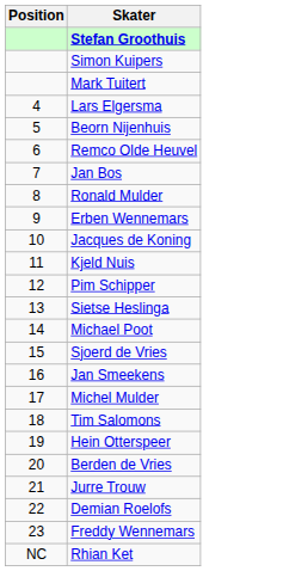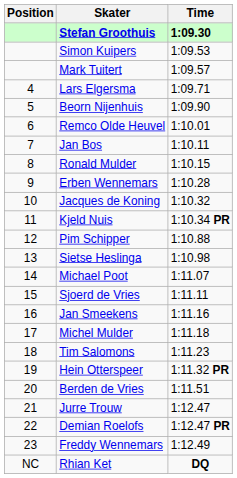 <table class="wikitable">
 <tr>
 <th>Position</th>
 <th>Skater</th>
+<th>Time</th>
 </tr>
 <tr bgcolor=ccffcc>
 <td align=center></td>
 <td><strong><a href='#'>Stefan Groothuis</a></strong></td>
+<td><strong>1:09.30</strong></td>
 </tr>
 <tr>
 <td align=center></td>
 <td><a href='#'>Simon Kuipers</a></td>
+<td>1:09.53</td>
 </tr>
 <tr>
 <td align=center></td>
 <td><a href='#'>Mark Tuitert</a></td>
+<td>1:09.57</td>
 </tr>
 <tr>
 <td align=center>4</td>
 <td><a href='#'>Lars Elgersma</a></td>
+<td>1:09.71</td>
 </tr>
 <tr>
 <td align=center>5</td>
 <td><a href='#'>Beorn Nijenhuis</a></td>
+<td>1:09.90</td>
 </tr>
 <tr>
 <td align=center>6</td>
 <td><a href='#'>Remco Olde Heuvel</a></td>
+<td>1:10.01</td>
 </tr>
 <tr>
 <td align=center>7</td>
 <td><a href='#'>Jan Bos</a></td>
+<td>1:10.11</td>
 </tr>
 <tr>
 <td align=center>8</td>
 <td><a href='#'>Ronald Mulder</a></td>
+<td>1:10.15</td>
 </tr>
 <tr>
 <td align=center>9</td>
 <td><a href='#'>Erben Wennemars</a></td>
+<td>1:10.28</td>
 </tr>
 <tr>
 <td align=center>10</td>
 <td><a href='#'>Jacques de Koning</a></td>
+<td>1:10.32</td>
 </tr>
 <tr>
 <td align=center>11</td>
 <td><a href='#'>Kjeld Nuis</a></td>
+<td>1:10.34 <strong>PR</strong></td>
 </tr>
 <tr>
 <td align=center>12</td>
 <td><a href='#'>Pim Schipper</a></td>
+<td>1:10.88</td>
 </tr>
 <tr>
 <td align=center>13</td>
 <td><a href='#'>Sietse Heslinga</a></td>
+<td>1:10.98</td>
 </tr>
 <tr>
 <td align=center>14</td>
 <td><a href='#'>Michael Poot</a></td>
+<td>1:11.07</td>
 </tr>
 <tr>
 <td align=center>15</td>
 <td><a href='#'>Sjoerd de Vries</a></td>
+<td>1:11.11</td>
 </tr>
 <tr>
 <td align=center>16</td>
 <td><a href='#'>Jan Smeekens</a></td>
+<td>1:11.16</td>
 </tr>
 <tr>
 <td align=center>17</td>
 <td><a href='#'>Michel Mulder</a></td>
+<td>1:11.18</td>
 </tr>
 <tr>
 <td align=center>18</td>
 <td><a href='#'>Tim Salomons</a></td>
+<td>1:11.23</td>
 </tr>
 <tr>
 <td align=center>19</td>
 <td><a href='#'>Hein Otterspeer</a></td>
+<td>1:11.32 <strong>PR</strong></td>
 </tr>
 <tr>
 <td align=center>20</td>
 <td><a href='#'>Berden de Vries</a></td>
+<td>1:11.51</td>
 </tr>
 <tr>
 <td align=center>21</td>
 <td><a href='#'>Jurre Trouw</a></td>
+<td>1:12.47</td>
 </tr>
 <tr>
 <td align=center>22</td>
 <td><a href='#'>Demian Roelofs</a></td>
+<td>1:12.47 <strong>PR</strong></td>
 </tr>
 <tr>
 <td align=center>23</td>
 <td><a href='#'>Freddy Wennemars</a></td>
+<td>1:12.49</td>
 </tr>
 <tr>
 <td align=center>NC</td>
 <td><a href='#'>Rhian Ket</a></td>
+<td align=center><strong>DQ</strong></td>
 </tr>
 </table>
